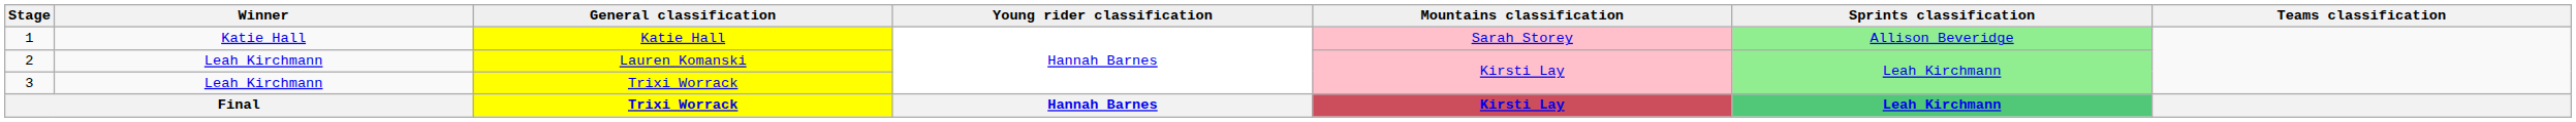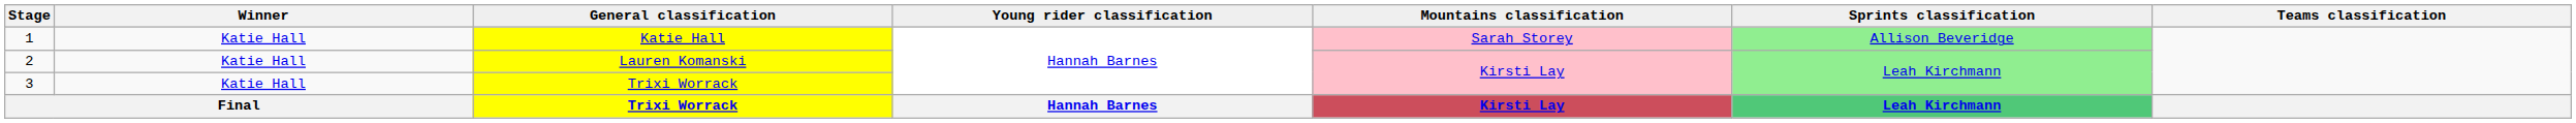 <table class="wikitable" style="text-align: center; font-size:smaller;">
 <tr style="background-color: #efefef;">
 <th width="1%">Stage</th>
 <th width="16.5%">Winner</th>
 <th style="background:#EFEFEF;" width="16.5%">General classification<br></th>
 <th style="background:#EFEFEF;" width="16.5%">Young rider classification<br></th>
 <th style="background:#EFEFEF;" width="16.5%">Mountains classification<br></th>
 <th style="background:#EFEFEF;" width="16.5%">Sprints classification<br></th>
 <th style="background:;" width="16.5%">Teams classification<br></th>
 </tr>
 <tr>
 <td>1</td>
 <td><a href='#'>Katie Hall</a></td>
 <td style="background:yellow;"><a href='#'>Katie Hall</a></td>
 <td style="background:white;" rowspan="3"><a href='#'>Hannah Barnes</a></td>
 <td style="background:pink;"><a href='#'>Sarah Storey</a></td>
 <td style="background:lightgreen;"><a href='#'>Allison Beveridge</a></td>
 <td style="background:;" rowspan="3"></td>
 </tr>
 <tr>
 <td>2</td>
-<td><a href='#'>Leah Kirchmann</a></td>
+<td><a href='#'>Katie Hall</a></td>
 <td style="background:yellow;"><a href='#'>Lauren Komanski</a></td>
 <td style="background:pink;" rowspan="2"><a href='#'>Kirsti Lay</a></td>
 <td style="background:lightgreen;" rowspan="2"><a href='#'>Leah Kirchmann</a></td>
 </tr>
 <tr>
 <td>3</td>
-<td><a href='#'>Leah Kirchmann</a></td>
+<td><a href='#'>Katie Hall</a></td>
 <td style="background:yellow;"><a href='#'>Trixi Worrack</a></td>
 </tr>
 <tr>
 <th colspan=2>Final</th>
 <th style="background:yellow;"><a href='#'>Trixi Worrack</a></th>
 <th style="background:offwhite;"><a href='#'>Hannah Barnes</a></th>
 <th style="background:#CC4E5C;"><a href='#'>Kirsti Lay</a></th>
 <th style="background:#50C878;"><a href='#'>Leah Kirchmann</a></th>
 <th></th>
 </tr>
 </table>
